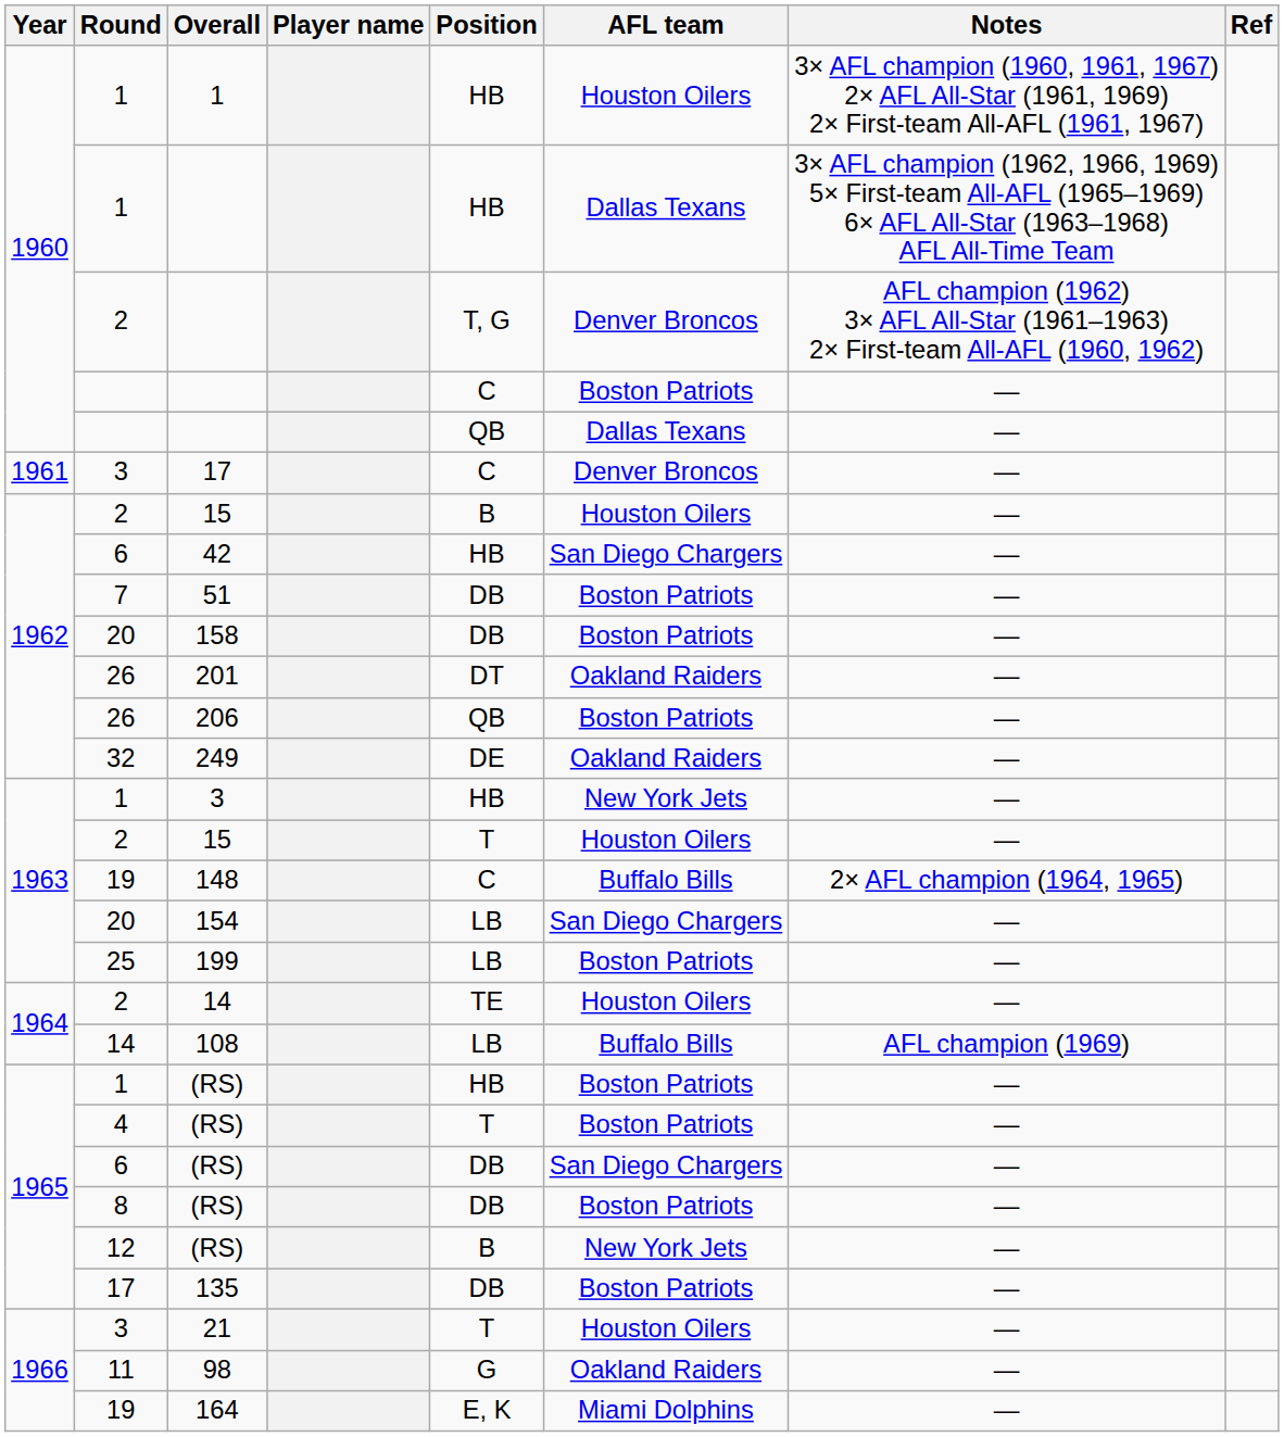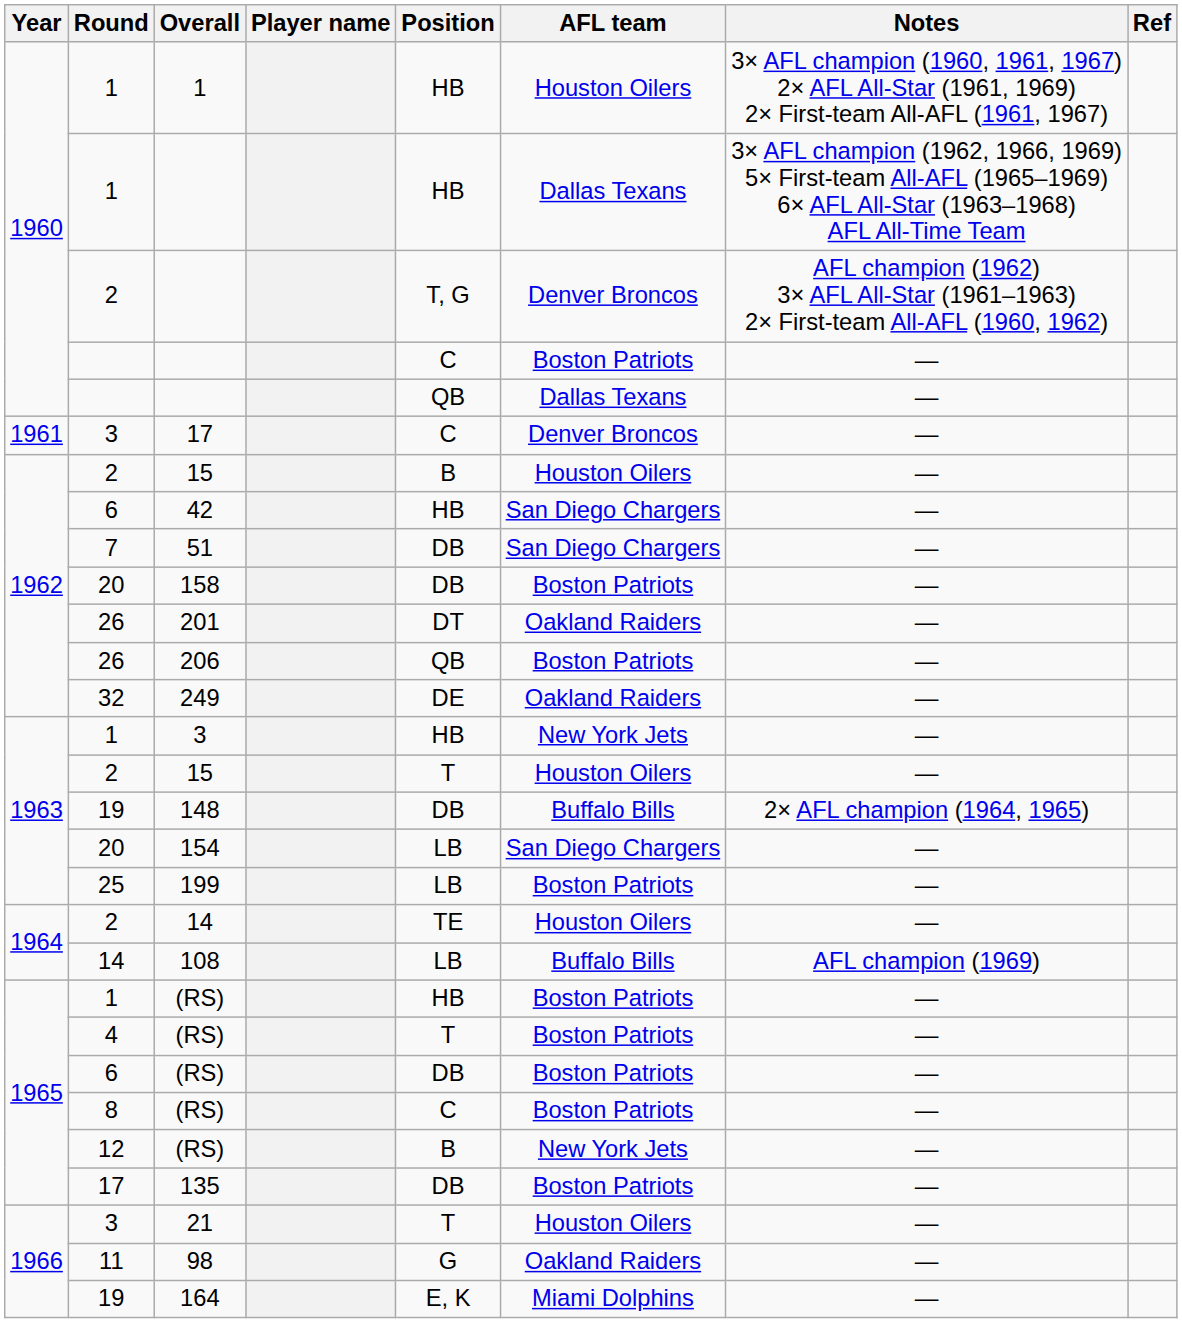 <table class="wikitable sortable" style="text-align:center">
 <tr>
 <th scope="col">Year</th>
 <th scope="col">Round</th>
 <th scope="col">Overall</th>
 <th scope="col">Player name</th>
 <th scope="col">Position</th>
 <th scope="col">AFL team</th>
 <th scope="col">Notes</th>
 <th>Ref</th>
 </tr>
 <tr>
 <td rowspan=5><a href='#'>1960</a></td>
 <td>1</td>
 <td>1</td>
 <th scope="row"></th>
 <td>HB</td>
 <td><a href='#'>Houston Oilers</a></td>
 <td>3× <a href='#'>AFL champion</a> (<a href='#'>1960</a>, <a href='#'>1961</a>, <a href='#'>1967</a>)<br>2× <a href='#'>AFL All-Star</a> (1961, 1969)<br>2× First-team All-AFL (<a href='#'>1961</a>, 1967)</td>
 <td></td>
 </tr>
 <tr>
 <td>1</td>
 <td></td>
 <th scope="row"></th>
 <td>HB</td>
 <td><a href='#'>Dallas Texans</a></td>
 <td>3× <a href='#'>AFL champion</a> (1962, 1966, 1969)<br>5× First-team <a href='#'>All-AFL</a> (1965–1969)<br>6× <a href='#'>AFL All-Star</a> (1963–1968)<br><a href='#'>AFL All-Time Team</a></td>
 <td></td>
 </tr>
 <tr>
 <td>2</td>
 <td></td>
 <th scope="row"></th>
 <td>T, G</td>
 <td><a href='#'>Denver Broncos</a></td>
 <td><a href='#'>AFL champion</a> (<a href='#'>1962</a>)<br>3× <a href='#'>AFL All-Star</a> (1961–1963)<br>2× First-team <a href='#'>All-AFL</a> (<a href='#'>1960</a>, <a href='#'>1962</a>)</td>
 <td></td>
 </tr>
 <tr>
 <td></td>
 <td></td>
 <th scope="row"></th>
 <td>C</td>
 <td><a href='#'>Boston Patriots</a></td>
 <td>—</td>
 <td></td>
 </tr>
 <tr>
 <td></td>
 <td></td>
 <th scope="row"></th>
 <td>QB</td>
 <td><a href='#'>Dallas Texans</a></td>
 <td>—</td>
 <td></td>
 </tr>
 <tr>
 <td><a href='#'>1961</a><br></td>
 <td>3</td>
 <td>17</td>
 <th scope="row"></th>
 <td>C</td>
 <td><a href='#'>Denver Broncos</a></td>
 <td>—</td>
 <td></td>
 </tr>
 <tr>
 <td rowspan=7><a href='#'>1962</a><br></td>
 <td>2</td>
 <td>15</td>
 <th scope="row"></th>
 <td>B</td>
 <td><a href='#'>Houston Oilers</a></td>
 <td>—</td>
 <td></td>
 </tr>
 <tr>
 <td>6</td>
 <td>42</td>
 <th scope="row"></th>
 <td>HB</td>
 <td><a href='#'>San Diego Chargers</a></td>
 <td>—</td>
 <td></td>
 </tr>
 <tr>
 <td>7</td>
 <td>51</td>
 <th scope="row"></th>
 <td>DB</td>
-<td><a href='#'>Boston Patriots</a></td>
+<td><a href='#'>San Diego Chargers</a></td>
 <td>—</td>
 <td></td>
 </tr>
 <tr>
 <td>20</td>
 <td>158</td>
 <th scope="row"></th>
 <td>DB</td>
 <td><a href='#'>Boston Patriots</a></td>
 <td>—</td>
 <td></td>
 </tr>
 <tr>
 <td>26</td>
 <td>201</td>
 <th scope="row"></th>
 <td>DT</td>
 <td><a href='#'>Oakland Raiders</a></td>
 <td>—</td>
 <td></td>
 </tr>
 <tr>
 <td>26</td>
 <td>206</td>
 <th scope="row"></th>
 <td>QB</td>
 <td><a href='#'>Boston Patriots</a></td>
 <td>—</td>
 <td></td>
 </tr>
 <tr>
 <td>32</td>
 <td>249</td>
 <th scope="row"></th>
 <td>DE</td>
 <td><a href='#'>Oakland Raiders</a></td>
 <td>—</td>
 <td></td>
 </tr>
 <tr>
 <td rowspan=5><a href='#'>1963</a><br></td>
 <td>1</td>
 <td>3</td>
 <th scope="row"></th>
 <td>HB</td>
 <td><a href='#'>New York Jets</a></td>
 <td>—</td>
 <td></td>
 </tr>
 <tr>
 <td>2</td>
 <td>15</td>
 <th scope="row"></th>
 <td>T</td>
 <td><a href='#'>Houston Oilers</a></td>
 <td>—</td>
 <td></td>
 </tr>
 <tr>
 <td>19</td>
 <td>148</td>
 <th scope="row"></th>
-<td>C</td>
+<td>DB</td>
 <td><a href='#'>Buffalo Bills</a></td>
 <td>2× <a href='#'>AFL champion</a> (<a href='#'>1964</a>, <a href='#'>1965</a>)</td>
 <td></td>
 </tr>
 <tr>
 <td>20</td>
 <td>154</td>
 <th scope="row"></th>
 <td>LB</td>
 <td><a href='#'>San Diego Chargers</a></td>
 <td>—</td>
 <td></td>
 </tr>
 <tr>
 <td>25</td>
 <td>199</td>
 <th scope="row"></th>
 <td>LB</td>
 <td><a href='#'>Boston Patriots</a></td>
 <td>—</td>
 <td></td>
 </tr>
 <tr>
 <td rowspan=2><a href='#'>1964</a><br></td>
 <td>2</td>
 <td>14</td>
 <th scope="row"></th>
 <td>TE</td>
 <td><a href='#'>Houston Oilers</a></td>
 <td>—</td>
 <td></td>
 </tr>
 <tr>
 <td>14</td>
 <td>108</td>
 <th scope="row"></th>
 <td>LB</td>
 <td><a href='#'>Buffalo Bills</a></td>
 <td><a href='#'>AFL champion</a> (<a href='#'>1969</a>)</td>
 <td></td>
 </tr>
 <tr>
 <td rowspan=6><a href='#'>1965</a><br></td>
 <td>1</td>
 <td>(RS)</td>
 <th scope="row"></th>
 <td>HB</td>
 <td><a href='#'>Boston Patriots</a></td>
 <td>—</td>
 <td></td>
 </tr>
 <tr>
 <td>4</td>
 <td>(RS)</td>
 <th scope="row"></th>
 <td>T</td>
 <td><a href='#'>Boston Patriots</a></td>
 <td>—</td>
 <td></td>
 </tr>
 <tr>
 <td>6</td>
 <td>(RS)</td>
 <th scope="row"></th>
 <td>DB</td>
-<td><a href='#'>San Diego Chargers</a></td>
+<td><a href='#'>Boston Patriots</a></td>
 <td>—</td>
 <td></td>
 </tr>
 <tr>
 <td>8</td>
 <td>(RS)</td>
 <th scope="row"></th>
-<td>DB</td>
+<td>C</td>
 <td><a href='#'>Boston Patriots</a></td>
 <td>—</td>
 <td></td>
 </tr>
 <tr>
 <td>12</td>
 <td>(RS)</td>
 <th scope="row"></th>
 <td>B</td>
 <td><a href='#'>New York Jets</a></td>
 <td>—</td>
 <td></td>
 </tr>
 <tr>
 <td>17</td>
 <td>135</td>
 <th scope="row"></th>
 <td>DB</td>
 <td><a href='#'>Boston Patriots</a></td>
 <td>—</td>
 <td></td>
 </tr>
 <tr>
 <td rowspan=3><a href='#'>1966</a><br></td>
 <td>3</td>
 <td>21</td>
 <th scope="row"></th>
 <td>T</td>
 <td><a href='#'>Houston Oilers</a></td>
 <td>—</td>
 <td></td>
 </tr>
 <tr>
 <td>11</td>
 <td>98</td>
 <th scope="row"></th>
 <td>G</td>
 <td><a href='#'>Oakland Raiders</a></td>
 <td>—</td>
 <td></td>
 </tr>
 <tr>
 <td>19</td>
 <td>164</td>
 <th scope="row"></th>
 <td>E, K</td>
 <td><a href='#'>Miami Dolphins</a></td>
 <td>—</td>
 <td></td>
 </tr>
 </table>
